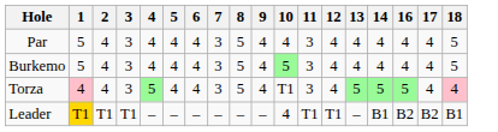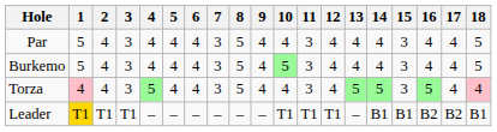 <table class="wikitable" style="text-align:center">
 <tr>
 <th>Hole</th>
 <th> 1 </th>
 <th> 2 </th>
 <th> 3 </th>
 <th> 4 </th>
 <th> 5 </th>
 <th> 6 </th>
 <th> 7 </th>
 <th> 8 </th>
 <th> 9 </th>
 <th>10</th>
 <th>11</th>
 <th>12</th>
 <th>13</th>
 <th>14</th>
+<th>15</th>
 <th>16</th>
 <th>17</th>
 <th>18</th>
 </tr>
 <tr>
 <td>Par</td>
 <td>5</td>
 <td>4</td>
 <td>3</td>
 <td>4</td>
 <td>4</td>
 <td>4</td>
 <td>3</td>
 <td>5</td>
 <td>4</td>
 <td>4</td>
 <td>3</td>
 <td>4</td>
 <td>4</td>
 <td>4</td>
+<td>3</td>
 <td>4</td>
 <td>4</td>
 <td>5</td>
 </tr>
 <tr>
 <td align=left> Burkemo</td>
 <td>5</td>
 <td>4</td>
 <td>3</td>
 <td>4</td>
 <td>4</td>
 <td>4</td>
 <td>3</td>
 <td>5</td>
 <td>4</td>
 <td style="background: PaleGreen;">5</td>
 <td>3</td>
 <td>4</td>
 <td>4</td>
 <td>4</td>
+<td>3</td>
 <td>4</td>
 <td>4</td>
 <td>5</td>
 </tr>
 <tr>
 <td align=left> Torza</td>
 <td style="background: Pink;">4</td>
 <td>4</td>
 <td>3</td>
 <td style="background: PaleGreen;">5</td>
 <td>4</td>
 <td>4</td>
 <td>3</td>
 <td>5</td>
 <td>4</td>
-<td>T1</td>
+<td>4</td>
 <td>3</td>
 <td>4</td>
 <td style="background: PaleGreen;">5</td>
 <td style="background: PaleGreen;">5</td>
+<td>3</td>
 <td style="background: PaleGreen;">5</td>
 <td>4</td>
 <td style="background: Pink;">4</td>
 </tr>
 <tr>
 <td align=left>Leader</td>
 <td style="background: gold;">T1</td>
 <td>T1</td>
 <td>T1</td>
 <td>–</td>
 <td>–</td>
 <td>–</td>
 <td>–</td>
 <td>–</td>
 <td>–</td>
-<td>4</td>
+<td>T1</td>
 <td>T1</td>
 <td>T1</td>
 <td>–</td>
+<td>B1</td>
 <td>B1</td>
 <td>B2</td>
 <td>B2</td>
 <td>B1</td>
 </tr>
 </table>
